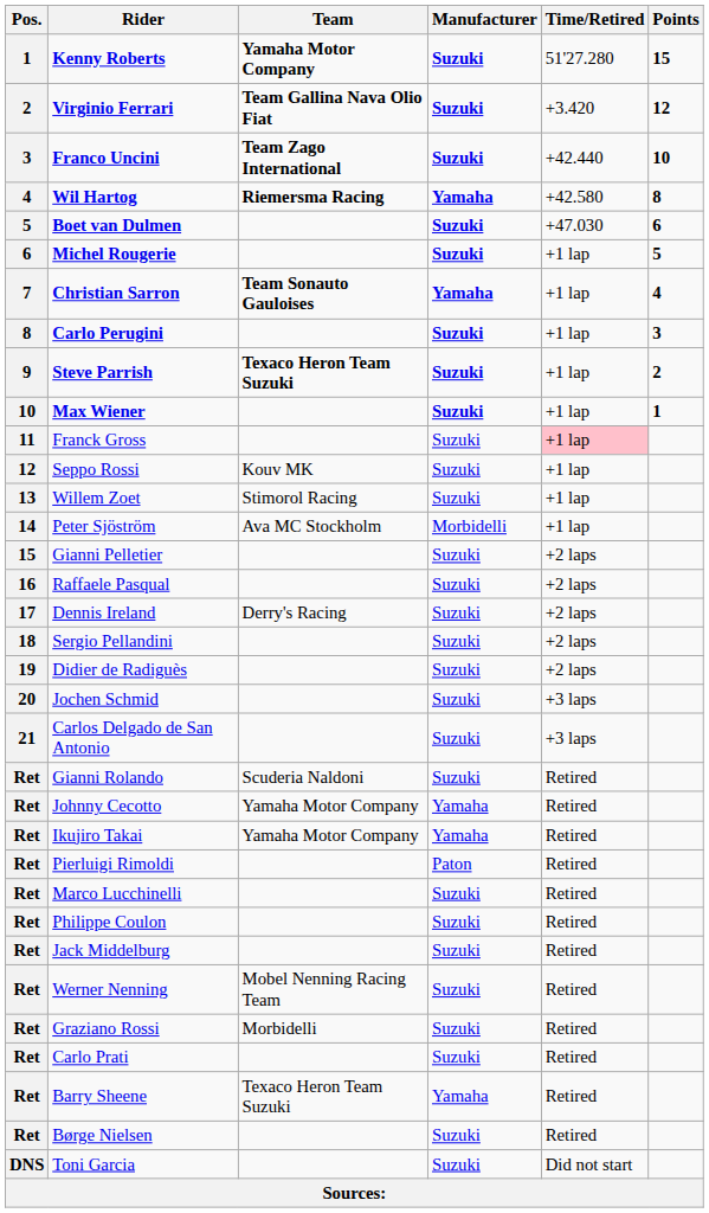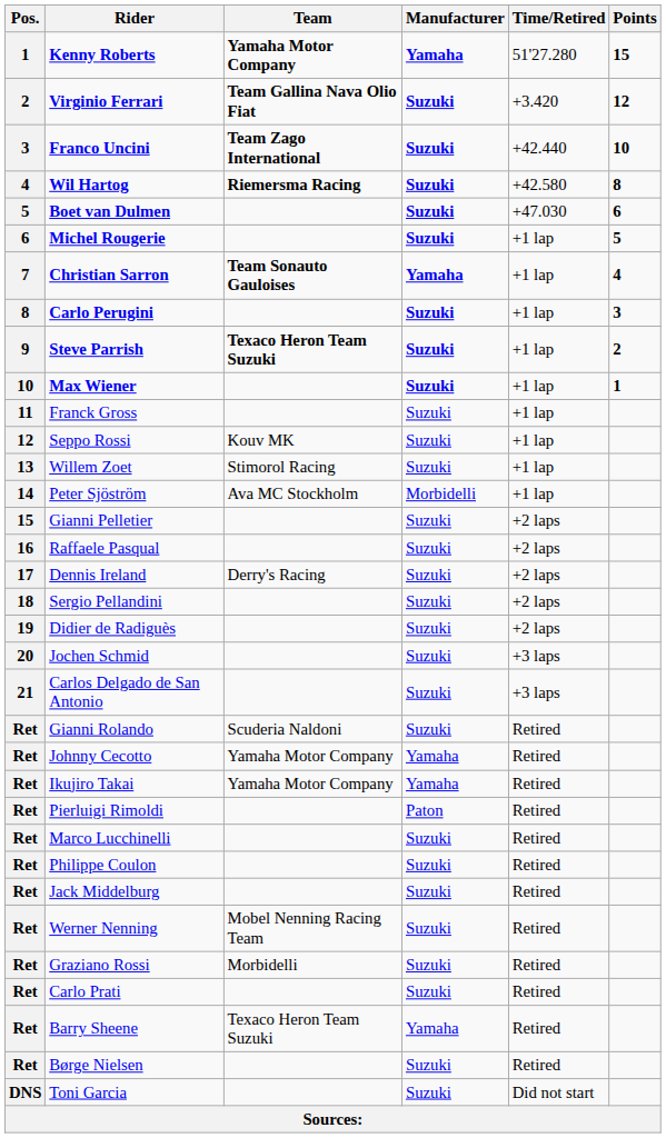 <table class="wikitable" style="font-size: 95%;">
 <tr>
 <th>Pos.</th>
 <th>Rider</th>
 <th>Team</th>
 <th>Manufacturer</th>
 <th>Time/Retired</th>
 <th>Points</th>
 </tr>
 <tr>
 <th>1</th>
 <td> <strong><a href='#'>Kenny Roberts</a></strong></td>
 <td><strong>Yamaha Motor Company</strong></td>
-<td><strong><a href='#'>Suzuki</a></strong></td>
+<td><strong><a href='#'>Yamaha</a></strong></td>
 <td>51'27.280</td>
 <td><strong>15</strong></td>
 </tr>
 <tr>
 <th>2</th>
 <td> <strong><a href='#'>Virginio Ferrari</a></strong></td>
 <td><strong>Team Gallina Nava Olio Fiat</strong></td>
 <td><strong><a href='#'>Suzuki</a></strong></td>
 <td>+3.420</td>
 <td><strong>12</strong></td>
 </tr>
 <tr>
 <th>3</th>
 <td> <strong><a href='#'>Franco Uncini</a></strong></td>
 <td><strong>Team Zago International</strong></td>
 <td><strong><a href='#'>Suzuki</a></strong></td>
 <td>+42.440</td>
 <td><strong>10</strong></td>
 </tr>
 <tr>
 <th>4</th>
 <td> <strong><a href='#'>Wil Hartog</a></strong></td>
 <td><strong>Riemersma Racing</strong></td>
-<td><strong><a href='#'>Yamaha</a></strong></td>
+<td><strong><a href='#'>Suzuki</a></strong></td>
 <td>+42.580</td>
 <td><strong>8</strong></td>
 </tr>
 <tr>
 <th>5</th>
 <td> <strong><a href='#'>Boet van Dulmen</a></strong></td>
 <td></td>
 <td><strong><a href='#'>Suzuki</a></strong></td>
 <td>+47.030</td>
 <td><strong>6</strong></td>
 </tr>
 <tr>
 <th>6</th>
 <td> <strong><a href='#'>Michel Rougerie</a></strong></td>
 <td></td>
 <td><strong><a href='#'>Suzuki</a></strong></td>
 <td>+1 lap</td>
 <td><strong>5</strong></td>
 </tr>
 <tr>
 <th>7</th>
 <td> <strong><a href='#'>Christian Sarron</a></strong></td>
 <td><strong>Team Sonauto Gauloises</strong></td>
 <td><strong><a href='#'>Yamaha</a></strong></td>
 <td>+1 lap</td>
 <td><strong>4</strong></td>
 </tr>
 <tr>
 <th>8</th>
 <td> <strong><a href='#'>Carlo Perugini</a></strong></td>
 <td></td>
 <td><strong><a href='#'>Suzuki</a></strong></td>
 <td>+1 lap</td>
 <td><strong>3</strong></td>
 </tr>
 <tr>
 <th>9</th>
 <td> <strong><a href='#'>Steve Parrish</a></strong></td>
 <td><strong>Texaco Heron Team Suzuki</strong></td>
 <td><strong><a href='#'>Suzuki</a></strong></td>
 <td>+1 lap</td>
 <td><strong>2</strong></td>
 </tr>
 <tr>
 <th>10</th>
 <td> <strong><a href='#'>Max Wiener</a></strong></td>
 <td></td>
 <td><strong><a href='#'>Suzuki</a></strong></td>
 <td>+1 lap</td>
 <td><strong>1</strong></td>
 </tr>
 <tr>
 <th>11</th>
 <td> <a href='#'>Franck Gross</a></td>
 <td></td>
 <td><a href='#'>Suzuki</a></td>
-<td style="background: pink;">+1 lap</td>
+<td>+1 lap</td>
 <td></td>
 </tr>
 <tr>
 <th>12</th>
 <td> <a href='#'>Seppo Rossi</a></td>
 <td>Kouv MK</td>
 <td><a href='#'>Suzuki</a></td>
 <td>+1 lap</td>
 <td></td>
 </tr>
 <tr>
 <th>13</th>
 <td> <a href='#'>Willem Zoet</a></td>
 <td>Stimorol Racing</td>
 <td><a href='#'>Suzuki</a></td>
 <td>+1 lap</td>
 <td></td>
 </tr>
 <tr>
 <th>14</th>
 <td> <a href='#'>Peter Sjöström</a></td>
 <td>Ava MC Stockholm</td>
 <td><a href='#'>Morbidelli</a></td>
 <td>+1 lap</td>
 <td></td>
 </tr>
 <tr>
 <th>15</th>
 <td> <a href='#'>Gianni Pelletier</a></td>
 <td></td>
 <td><a href='#'>Suzuki</a></td>
 <td>+2 laps</td>
 <td></td>
 </tr>
 <tr>
 <th>16</th>
 <td> <a href='#'>Raffaele Pasqual</a></td>
 <td></td>
 <td><a href='#'>Suzuki</a></td>
 <td>+2 laps</td>
 <td></td>
 </tr>
 <tr>
 <th>17</th>
 <td> <a href='#'>Dennis Ireland</a></td>
 <td>Derry's Racing</td>
 <td><a href='#'>Suzuki</a></td>
 <td>+2 laps</td>
 <td></td>
 </tr>
 <tr>
 <th>18</th>
 <td> <a href='#'>Sergio Pellandini</a></td>
 <td></td>
 <td><a href='#'>Suzuki</a></td>
 <td>+2 laps</td>
 <td></td>
 </tr>
 <tr>
 <th>19</th>
 <td> <a href='#'>Didier de Radiguès</a></td>
 <td></td>
 <td><a href='#'>Suzuki</a></td>
 <td>+2 laps</td>
 <td></td>
 </tr>
 <tr>
 <th>20</th>
 <td> <a href='#'>Jochen Schmid</a></td>
 <td></td>
 <td><a href='#'>Suzuki</a></td>
 <td>+3 laps</td>
 <td></td>
 </tr>
 <tr>
 <th>21</th>
 <td> <a href='#'>Carlos Delgado de San Antonio</a></td>
 <td></td>
 <td><a href='#'>Suzuki</a></td>
 <td>+3 laps</td>
 <td></td>
 </tr>
 <tr>
 <th>Ret</th>
 <td> <a href='#'>Gianni Rolando</a></td>
 <td>Scuderia Naldoni</td>
 <td><a href='#'>Suzuki</a></td>
 <td>Retired</td>
 <td></td>
 </tr>
 <tr>
 <th>Ret</th>
 <td> <a href='#'>Johnny Cecotto</a></td>
 <td>Yamaha Motor Company</td>
 <td><a href='#'>Yamaha</a></td>
 <td>Retired</td>
 <td></td>
 </tr>
 <tr>
 <th>Ret</th>
 <td> <a href='#'>Ikujiro Takai</a></td>
 <td>Yamaha Motor Company</td>
 <td><a href='#'>Yamaha</a></td>
 <td>Retired</td>
 <td></td>
 </tr>
 <tr>
 <th>Ret</th>
 <td> <a href='#'>Pierluigi Rimoldi</a></td>
 <td></td>
 <td><a href='#'>Paton</a></td>
 <td>Retired</td>
 <td></td>
 </tr>
 <tr>
 <th>Ret</th>
 <td> <a href='#'>Marco Lucchinelli</a></td>
 <td></td>
 <td><a href='#'>Suzuki</a></td>
 <td>Retired</td>
 <td></td>
 </tr>
 <tr>
 <th>Ret</th>
 <td> <a href='#'>Philippe Coulon</a></td>
 <td></td>
 <td><a href='#'>Suzuki</a></td>
 <td>Retired</td>
 <td></td>
 </tr>
 <tr>
 <th>Ret</th>
 <td> <a href='#'>Jack Middelburg</a></td>
 <td></td>
 <td><a href='#'>Suzuki</a></td>
 <td>Retired</td>
 <td></td>
 </tr>
 <tr>
 <th>Ret</th>
 <td> <a href='#'>Werner Nenning</a></td>
 <td>Mobel Nenning Racing Team</td>
 <td><a href='#'>Suzuki</a></td>
 <td>Retired</td>
 <td></td>
 </tr>
 <tr>
 <th>Ret</th>
 <td> <a href='#'>Graziano Rossi</a></td>
 <td>Morbidelli</td>
 <td><a href='#'>Suzuki</a></td>
 <td>Retired</td>
 <td></td>
 </tr>
 <tr>
 <th>Ret</th>
 <td> <a href='#'>Carlo Prati</a></td>
 <td></td>
 <td><a href='#'>Suzuki</a></td>
 <td>Retired</td>
 <td></td>
 </tr>
 <tr>
 <th>Ret</th>
 <td> <a href='#'>Barry Sheene</a></td>
 <td>Texaco Heron Team Suzuki</td>
 <td><a href='#'>Yamaha</a></td>
 <td>Retired</td>
 <td></td>
 </tr>
 <tr>
 <th>Ret</th>
 <td> <a href='#'>Børge Nielsen</a></td>
 <td></td>
 <td><a href='#'>Suzuki</a></td>
 <td>Retired</td>
 <td></td>
 </tr>
 <tr>
 <th>DNS</th>
 <td> <a href='#'>Toni Garcia</a></td>
 <td></td>
 <td><a href='#'>Suzuki</a></td>
 <td>Did not start</td>
 <td></td>
 </tr>
 <tr>
 <th colspan=8>Sources: </th>
 </tr>
 </table>
